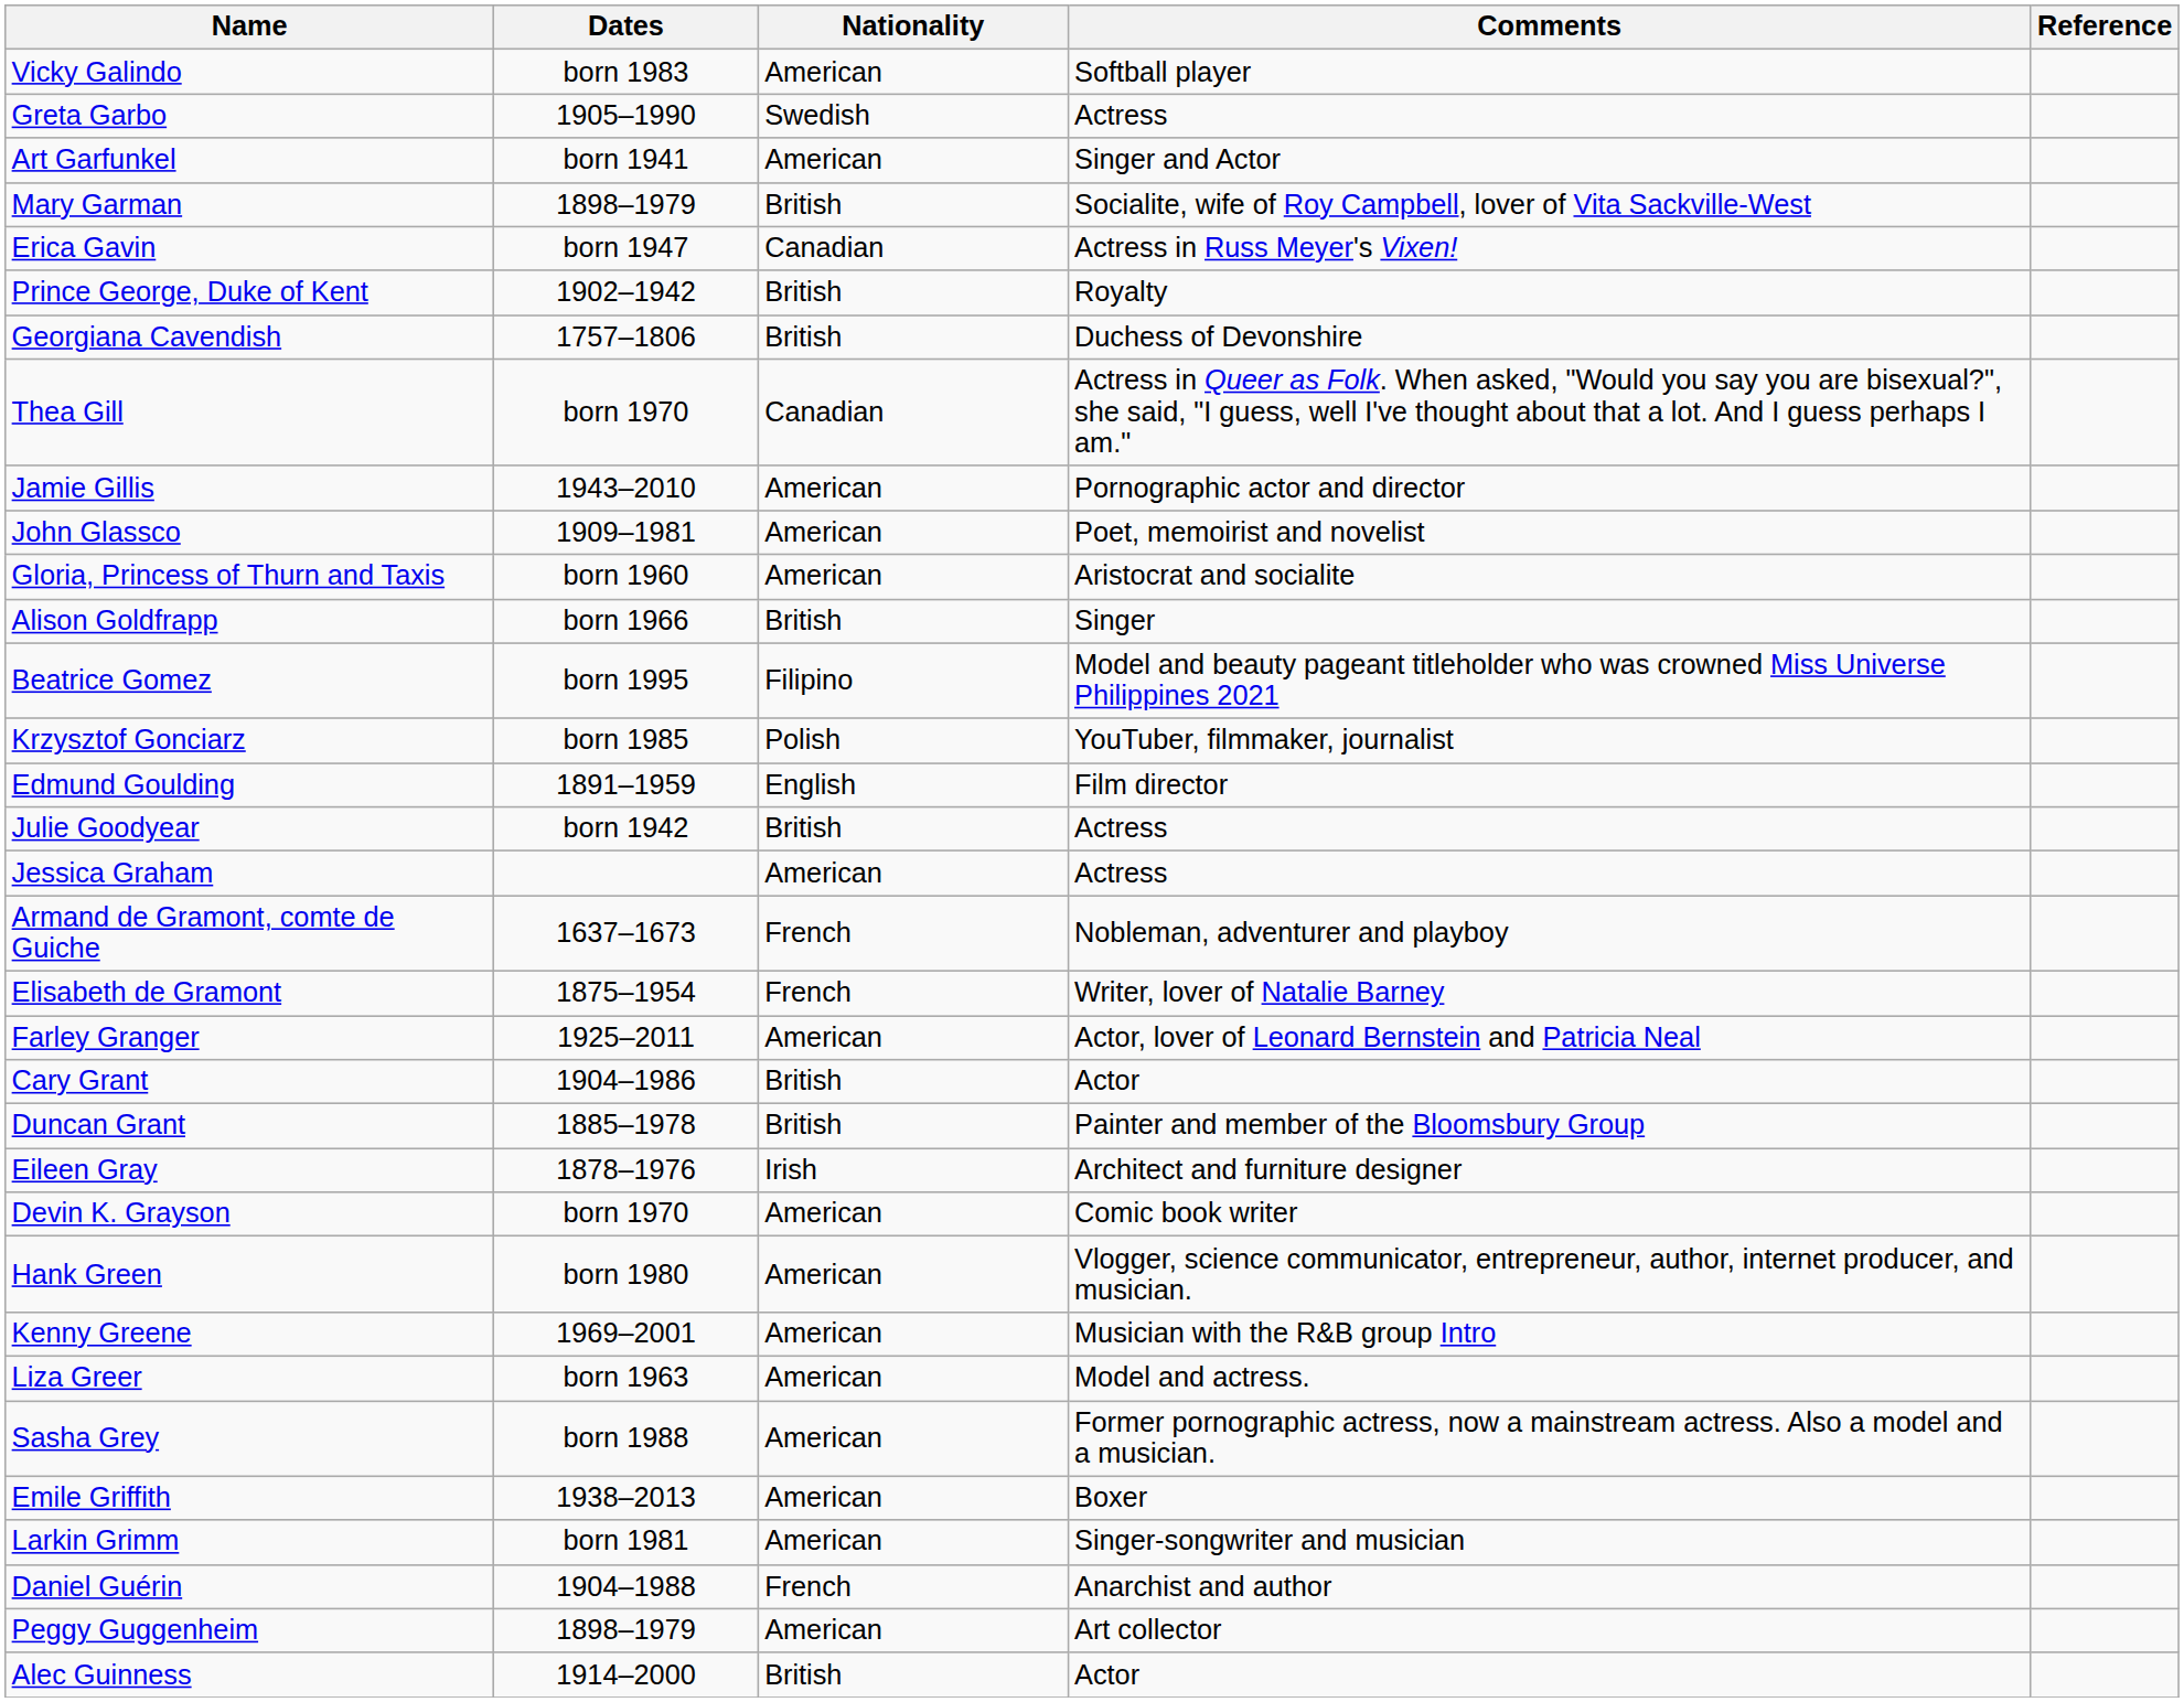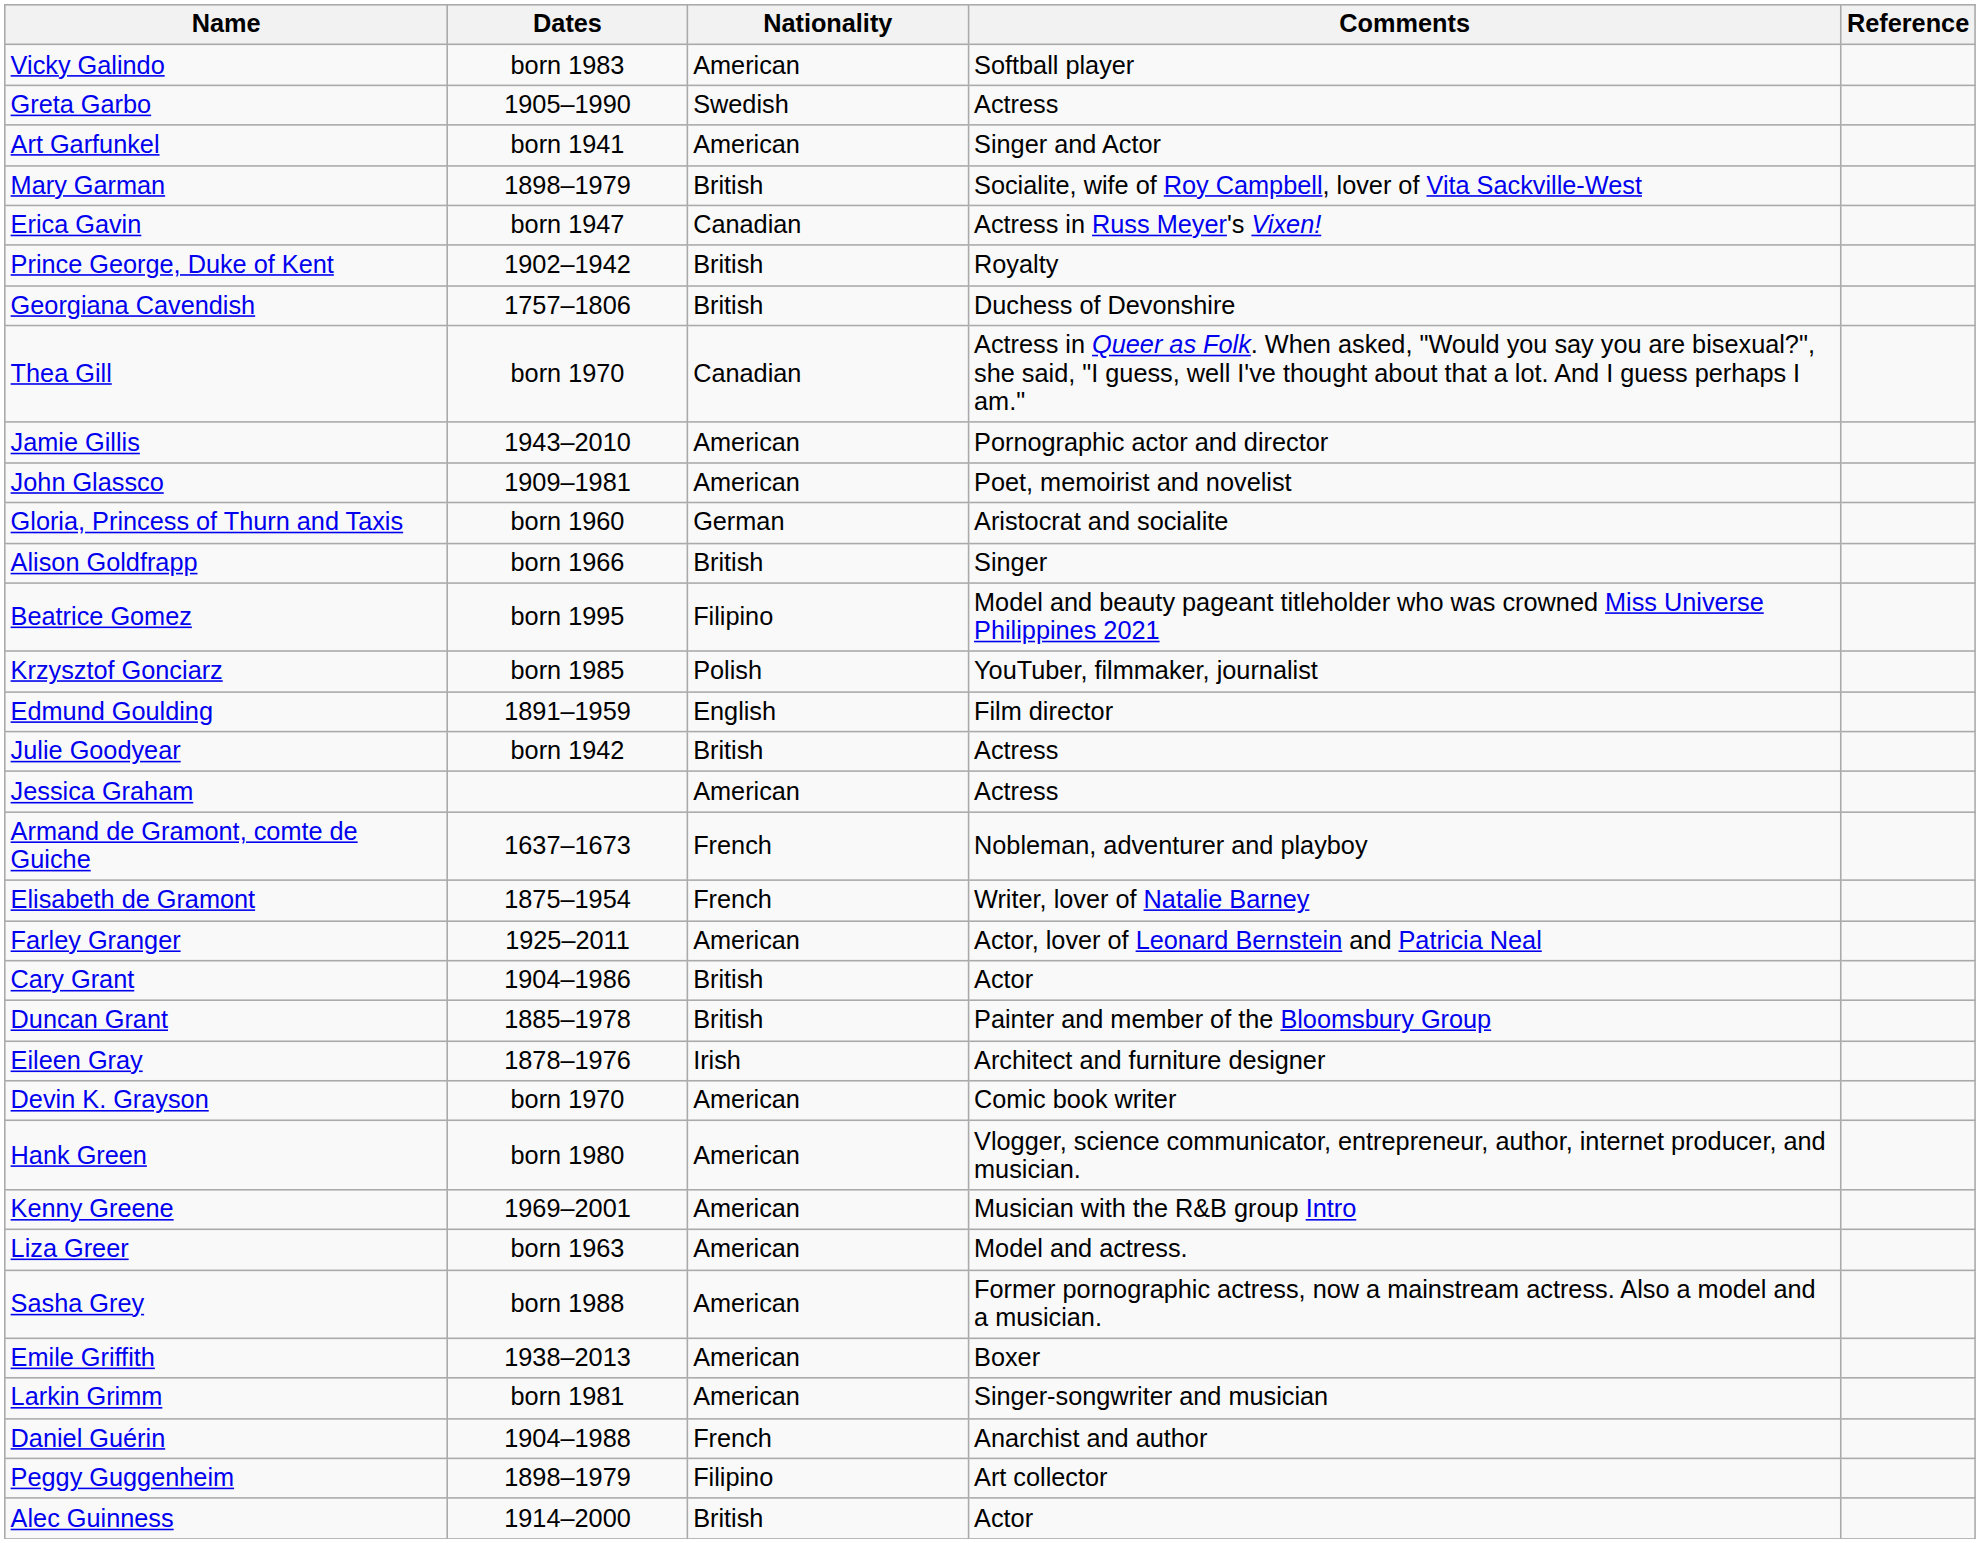 <table class="wikitable sortable plainrowheaders">
 <tr>
 <th style="width:24%;">Name</th>
 <th style="width:13%;">Dates</th>
 <th style="width:15%;">Nationality</th>
 <th style="width:50%;">Comments</th>
 <th style="width:3%;">Reference</th>
 </tr>
 <tr>
 <td><a href='#'>Vicky Galindo</a></td>
 <td align=center>born 1983</td>
 <td>American</td>
 <td>Softball player</td>
 <td></td>
 </tr>
 <tr>
 <td><a href='#'>Greta Garbo</a></td>
 <td align=center>1905–1990</td>
 <td>Swedish</td>
 <td>Actress</td>
 <td></td>
 </tr>
 <tr>
 <td><a href='#'>Art Garfunkel</a></td>
 <td align=center>born 1941</td>
 <td>American</td>
 <td>Singer and Actor</td>
 <td></td>
 </tr>
 <tr>
 <td><a href='#'>Mary Garman</a></td>
 <td align=center>1898–1979</td>
 <td>British</td>
 <td>Socialite, wife of <a href='#'>Roy Campbell</a>, lover of <a href='#'>Vita Sackville-West</a></td>
 <td></td>
 </tr>
 <tr>
 <td><a href='#'>Erica Gavin</a></td>
 <td align=center>born 1947</td>
 <td>Canadian</td>
 <td>Actress in <a href='#'>Russ Meyer</a>'s <em><a href='#'>Vixen!</a></em></td>
 <td></td>
 </tr>
 <tr>
 <td><a href='#'>Prince George, Duke of Kent</a></td>
 <td align=center>1902–1942</td>
 <td>British</td>
 <td>Royalty</td>
 <td></td>
 </tr>
 <tr>
 <td><a href='#'>Georgiana Cavendish</a></td>
 <td align=center>1757–1806</td>
 <td>British</td>
 <td>Duchess of Devonshire</td>
 <td></td>
 </tr>
 <tr>
 <td><a href='#'>Thea Gill</a></td>
 <td align=center>born 1970</td>
 <td>Canadian</td>
 <td>Actress in <em><a href='#'>Queer as Folk</a></em>. When asked, "Would you say you are bisexual?", she said, "I guess, well I've thought about that a lot. And I guess perhaps I am."</td>
 <td></td>
 </tr>
 <tr>
 <td><a href='#'>Jamie Gillis</a></td>
 <td align=center>1943–2010</td>
 <td>American</td>
 <td>Pornographic actor and director</td>
 <td></td>
 </tr>
 <tr>
 <td><a href='#'>John Glassco</a></td>
 <td align=center>1909–1981</td>
 <td>American</td>
 <td>Poet, memoirist and novelist</td>
 <td></td>
 </tr>
 <tr>
 <td><a href='#'>Gloria, Princess of Thurn and Taxis</a></td>
 <td align=center>born 1960</td>
-<td>American</td>
+<td>German</td>
 <td>Aristocrat and socialite</td>
 <td></td>
 </tr>
 <tr>
 <td><a href='#'>Alison Goldfrapp</a></td>
 <td align=center>born 1966</td>
 <td>British</td>
 <td>Singer</td>
 <td></td>
 </tr>
 <tr>
 <td><a href='#'>Beatrice Gomez</a></td>
 <td align=center>born 1995</td>
 <td>Filipino</td>
 <td>Model and beauty pageant titleholder who was crowned <a href='#'>Miss Universe Philippines 2021</a></td>
 <td></td>
 </tr>
 <tr>
 <td><a href='#'>Krzysztof Gonciarz</a></td>
 <td align=center>born 1985</td>
 <td>Polish</td>
 <td>YouTuber, filmmaker, journalist</td>
 <td></td>
 </tr>
 <tr>
 <td><a href='#'>Edmund Goulding</a></td>
 <td align=center>1891–1959</td>
 <td>English</td>
 <td>Film director</td>
 <td></td>
 </tr>
 <tr>
 <td><a href='#'>Julie Goodyear</a></td>
 <td align=center>born 1942</td>
 <td>British</td>
 <td>Actress</td>
 <td></td>
 </tr>
 <tr>
 <td><a href='#'>Jessica Graham</a></td>
 <td align=center></td>
 <td>American</td>
 <td>Actress</td>
 <td></td>
 </tr>
 <tr>
 <td><a href='#'>Armand de Gramont, comte de Guiche</a></td>
 <td align=center>1637–1673</td>
 <td>French</td>
 <td>Nobleman, adventurer and playboy</td>
 <td></td>
 </tr>
 <tr>
 <td><a href='#'>Elisabeth de Gramont</a></td>
 <td align=center>1875–1954</td>
 <td>French</td>
 <td>Writer, lover of <a href='#'>Natalie Barney</a></td>
 <td></td>
 </tr>
 <tr>
 <td><a href='#'>Farley Granger</a></td>
 <td align=center>1925–2011</td>
 <td>American</td>
 <td>Actor, lover of <a href='#'>Leonard Bernstein</a> and <a href='#'>Patricia Neal</a></td>
 <td></td>
 </tr>
 <tr>
 <td><a href='#'>Cary Grant</a></td>
 <td align=center>1904–1986</td>
 <td>British</td>
 <td>Actor</td>
 <td></td>
 </tr>
 <tr>
 <td><a href='#'>Duncan Grant</a></td>
 <td align=center>1885–1978</td>
 <td>British</td>
 <td>Painter and member of the <a href='#'>Bloomsbury Group</a></td>
 <td></td>
 </tr>
 <tr>
 <td><a href='#'>Eileen Gray</a></td>
 <td align=center>1878–1976</td>
 <td>Irish</td>
 <td>Architect and furniture designer</td>
 <td></td>
 </tr>
 <tr>
 <td><a href='#'>Devin K. Grayson</a></td>
 <td align=center>born 1970</td>
 <td>American</td>
 <td>Comic book writer</td>
 <td></td>
 </tr>
 <tr>
 <td><a href='#'>Hank Green</a></td>
 <td align=center>born 1980</td>
 <td>American</td>
 <td>Vlogger, science communicator, entrepreneur, author, internet producer, and musician.</td>
 <td></td>
 </tr>
 <tr>
 <td><a href='#'>Kenny Greene</a></td>
 <td align=center>1969–2001</td>
 <td>American</td>
 <td>Musician with the R&B group <a href='#'>Intro</a></td>
 <td></td>
 </tr>
 <tr>
 <td><a href='#'>Liza Greer</a></td>
 <td align=center>born 1963</td>
 <td>American</td>
 <td>Model and actress.</td>
 <td></td>
 </tr>
 <tr>
 <td><a href='#'>Sasha Grey</a></td>
 <td align=center>born 1988</td>
 <td>American</td>
 <td>Former pornographic actress, now a mainstream actress. Also a model and a musician.</td>
 <td></td>
 </tr>
 <tr>
 <td><a href='#'>Emile Griffith</a></td>
 <td align=center>1938–2013</td>
 <td>American</td>
 <td>Boxer</td>
 <td></td>
 </tr>
 <tr>
 <td><a href='#'>Larkin Grimm</a></td>
 <td align=center>born 1981</td>
 <td>American</td>
 <td>Singer-songwriter and musician</td>
 <td></td>
 </tr>
 <tr>
 <td><a href='#'>Daniel Guérin</a></td>
 <td align=center>1904–1988</td>
 <td>French</td>
 <td>Anarchist and author</td>
 <td></td>
 </tr>
 <tr>
 <td><a href='#'>Peggy Guggenheim</a></td>
 <td align=center>1898–1979</td>
-<td>American</td>
+<td>Filipino</td>
 <td>Art collector</td>
 <td></td>
 </tr>
 <tr>
 <td><a href='#'>Alec Guinness</a></td>
 <td align=center>1914–2000</td>
 <td>British</td>
 <td>Actor</td>
 <td></td>
 </tr>
 </table>
